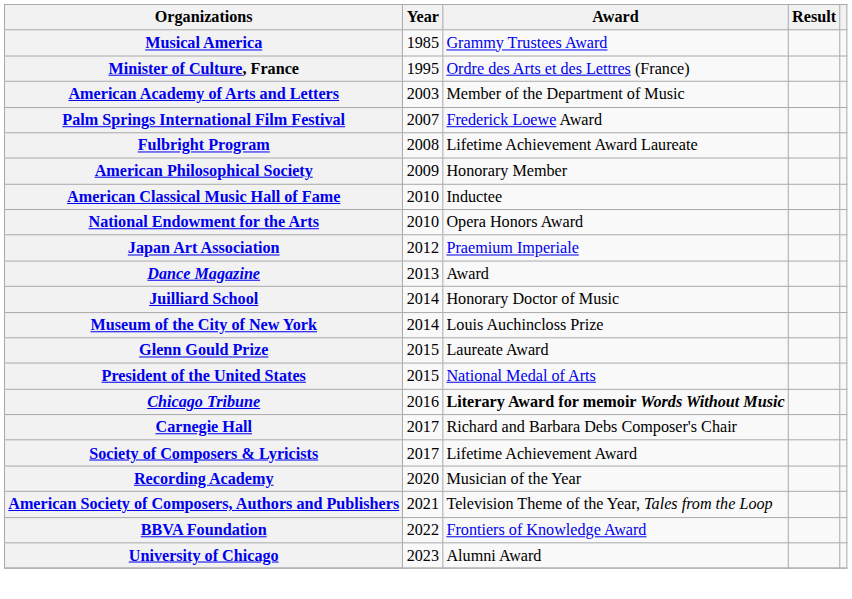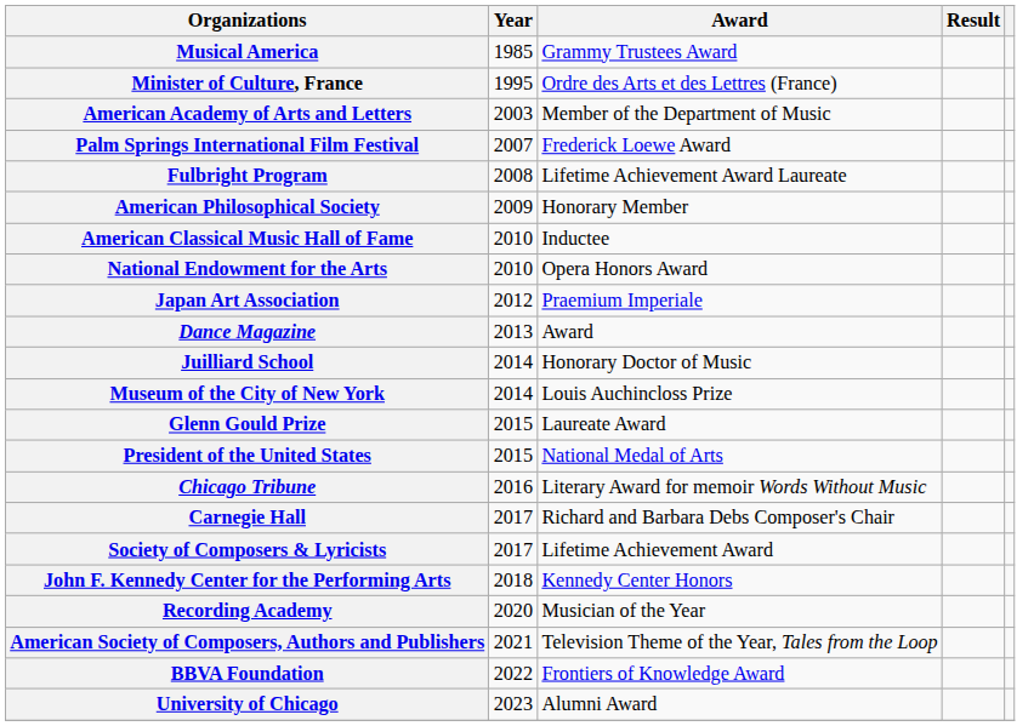 <table class= "wikitable plainrowheaders sortable">
 <tr>
 <th>Organizations</th>
 <th scope="col">Year</th>
 <th scope="col">Award</th>
 <th scope="col">Result</th>
 <th scope="col" class="unsortable"></th>
 </tr>
 <tr>
 <th scope="row" rowspan="1"><a href='#'>Musical America</a></th>
 <td style="text-align:center;">1985</td>
 <td><a href='#'>Grammy Trustees Award</a></td>
 <td></td>
 <td></td>
 </tr>
 <tr>
 <th scope="row" rowspan="1"><a href='#'>Minister of Culture</a>, France</th>
 <td style="text-align:center;">1995</td>
 <td><a href='#'>Ordre des Arts et des Lettres</a> (France)</td>
 <td></td>
 <td></td>
 </tr>
 <tr>
 <th scope="row" rowspan="1"><a href='#'>American Academy of Arts and Letters</a></th>
 <td style="text-align:center;">2003</td>
 <td>Member of the Department of Music</td>
 <td></td>
 <td></td>
 </tr>
 <tr>
 <th scope="row" rowspan="1"><a href='#'>Palm Springs International Film Festival</a></th>
 <td style="text-align:center;">2007</td>
 <td><a href='#'>Frederick Loewe</a> Award</td>
 <td></td>
 <td></td>
 </tr>
 <tr>
 <th scope="row" rowspan="1"><a href='#'>Fulbright Program</a></th>
 <td style="text-align:center;">2008</td>
 <td>Lifetime Achievement Award Laureate</td>
 <td></td>
 <td></td>
 </tr>
 <tr>
 <th scope="row" rowspan="1"><a href='#'>American Philosophical Society</a></th>
 <td style="text-align:center;">2009</td>
 <td>Honorary Member</td>
 <td></td>
 <td></td>
 </tr>
 <tr>
 <th scope="row" rowspan="1"><a href='#'>American Classical Music Hall of Fame</a></th>
 <td style="text-align:center;">2010</td>
 <td>Inductee</td>
 <td></td>
 <td></td>
 </tr>
 <tr>
 <th scope="row" rowspan="1"><a href='#'>National Endowment for the Arts</a></th>
 <td style="text-align:center;">2010</td>
 <td>Opera Honors Award</td>
 <td></td>
 <td></td>
 </tr>
 <tr>
 <th scope="row" rowspan="1"><a href='#'>Japan Art Association</a></th>
 <td style="text-align:center;">2012</td>
 <td><a href='#'>Praemium Imperiale</a></td>
 <td></td>
 <td></td>
 </tr>
 <tr>
 <th scope="row" rowspan="1"><em><a href='#'>Dance Magazine</a></em></th>
 <td style="text-align:center;">2013</td>
 <td>Award</td>
 <td></td>
 <td></td>
 </tr>
 <tr>
 <th scope="row" rowspan="1"><a href='#'>Juilliard School</a></th>
 <td style="text-align:center;">2014</td>
 <td>Honorary Doctor of Music</td>
 <td></td>
 <td></td>
 </tr>
 <tr>
 <th scope="row" rowspan="1"><a href='#'>Museum of the City of New York</a></th>
 <td style="text-align:center;">2014</td>
 <td>Louis Auchincloss Prize</td>
 <td></td>
 <td></td>
 </tr>
 <tr>
 <th scope="row" rowspan="1"><a href='#'>Glenn Gould Prize</a></th>
 <td style="text-align:center;">2015</td>
 <td>Laureate Award</td>
 <td></td>
 <td></td>
 </tr>
 <tr>
 <th scope="row" rowspan="1"><a href='#'>President of the United States</a></th>
 <td style="text-align:center;">2015</td>
 <td><a href='#'>National Medal of Arts</a></td>
 <td></td>
 <td></td>
 </tr>
 <tr>
 <th scope="row" rowspan="1"><em><a href='#'>Chicago Tribune</a></em></th>
 <td style="text-align:center;">2016</td>
-<td><strong>Literary Award for memoir <em>Words Without Music</em></strong></td>
+<td>Literary Award for memoir <em>Words Without Music</em></td>
 <td></td>
 <td></td>
 </tr>
 <tr>
 <th scope="row" rowspan="1"><a href='#'>Carnegie Hall</a></th>
 <td style="text-align:center;">2017</td>
 <td>Richard and Barbara Debs Composer's Chair</td>
 <td></td>
 <td></td>
 </tr>
 <tr>
 <th scope="row" rowspan="1"><a href='#'>Society of Composers & Lyricists</a></th>
 <td style="text-align:center;">2017</td>
 <td>Lifetime Achievement Award</td>
+<td></td>
+<td></td>
+</tr>
+<tr>
+<th scope="row" rowspan="1"><a href='#'>John F. Kennedy Center for the Performing Arts</a></th>
+<td style="text-align:center;">2018</td>
+<td><a href='#'>Kennedy Center Honors</a></td>
 <td></td>
 <td></td>
 </tr>
 <tr>
 <th scope="row" rowspan="1"><a href='#'>Recording Academy</a></th>
 <td style="text-align:center;">2020</td>
 <td>Musician of the Year</td>
 <td></td>
 <td></td>
 </tr>
 <tr>
 <th scope="row" rowspan="1"><a href='#'>American Society of Composers, Authors and Publishers</a></th>
 <td style="text-align:center;">2021</td>
 <td>Television Theme of the Year, <em>Tales from the Loop</em></td>
 <td></td>
 <td></td>
 </tr>
 <tr>
 <th scope="row" rowspan="1"><a href='#'>BBVA Foundation</a></th>
 <td style="text-align:center;">2022</td>
 <td><a href='#'>Frontiers of Knowledge Award</a></td>
 <td></td>
 <td></td>
 </tr>
 <tr>
 <th scope="row" rowspan="1"><a href='#'>University of Chicago</a></th>
 <td style="text-align:center;">2023</td>
 <td>Alumni Award</td>
 <td></td>
 <td></td>
 </tr>
 <tr>
 </tr>
 </table>
